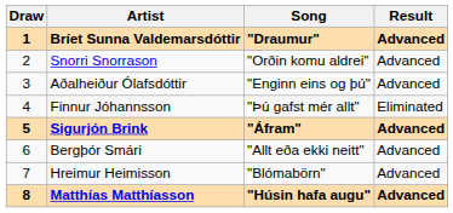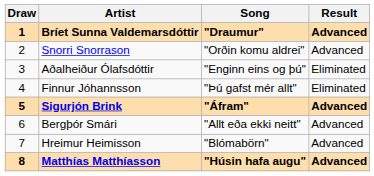 <table class="sortable wikitable" style="margin: 1em auto 1em auto; text-align:center;">
 <tr>
 <th>Draw</th>
 <th>Artist</th>
 <th>Song</th>
 <th>Result</th>
 </tr>
 <tr style="font-weight:bold; background:navajowhite">
 <td>1</td>
 <td align="left">Bríet Sunna Valdemarsdóttir</td>
 <td align="left">"Draumur"</td>
 <td align="left">Advanced</td>
 </tr>
 <tr>
 <td>2</td>
 <td align="left"><a href='#'>Snorri Snorrason</a></td>
 <td align="left">"Orðin komu aldrei"</td>
 <td align="left">Advanced</td>
 </tr>
 <tr>
 <td>3</td>
 <td align="left">Aðalheiður Ólafsdóttir</td>
 <td align="left">"Enginn eins og þú"</td>
-<td align="left">Advanced</td>
+<td align="left">Eliminated</td>
 </tr>
 <tr>
 <td>4</td>
 <td align="left">Finnur Jóhannsson</td>
 <td align="left">"Þú gafst mér allt"</td>
 <td align="left">Eliminated</td>
 </tr>
 <tr style="font-weight:bold; background:navajowhite">
 <td>5</td>
 <td align="left"><a href='#'>Sigurjón Brink</a></td>
 <td align="left">"Áfram"</td>
 <td align="left">Advanced</td>
 </tr>
 <tr>
 <td>6</td>
 <td align="left">Bergþór Smári</td>
 <td align="left">"Allt eða ekki neitt"</td>
 <td align="left">Advanced</td>
 </tr>
 <tr>
 <td>7</td>
 <td align="left">Hreimur Heimisson</td>
 <td align="left">"Blómabörn"</td>
 <td align="left">Advanced</td>
 </tr>
 <tr style="font-weight:bold; background:navajowhite">
 <td>8</td>
 <td align="left"><a href='#'>Matthías Matthíasson</a></td>
 <td align="left">"Húsin hafa augu"</td>
 <td align="left">Advanced</td>
 </tr>
 </table>
